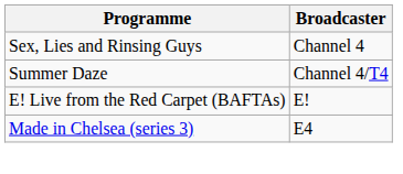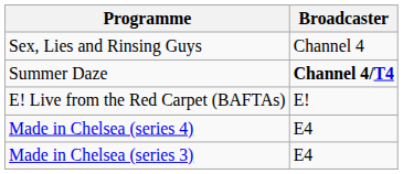 <table class="wikitable">
 <tr>
 <th>Programme</th>
 <th>Broadcaster</th>
 </tr>
 <tr>
 <td>Sex, Lies and Rinsing Guys</td>
 <td>Channel 4</td>
 </tr>
 <tr>
 <td>Summer Daze</td>
-<td>Channel 4/<a href='#'>T4</a></td>
+<td><strong>Channel 4/<a href='#'>T4</a></strong></td>
 </tr>
 <tr>
 <td>E! Live from the Red Carpet (BAFTAs)</td>
 <td>E!</td>
 </tr>
 <tr>
+<td><a href='#'>Made in Chelsea (series 4)</a></td>
+<td>E4</td>
+</tr>
+<tr>
 <td><a href='#'>Made in Chelsea (series 3)</a></td>
 <td>E4</td>
 </tr>
 </table>
